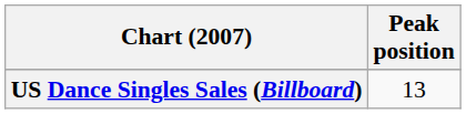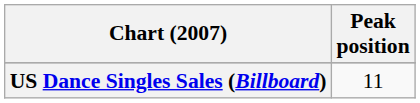 <table class="wikitable sortable plainrowheaders" style="text-align:center">
 <tr>
 <th scope="col">Chart (2007)</th>
 <th scope="col">Peak<br>position</th>
 </tr>
 <tr>
 </tr>
 <tr>
 </tr>
 <tr>
 </tr>
 <tr>
 </tr>
 <tr>
 </tr>
 <tr>
 </tr>
 <tr>
 </tr>
 <tr>
 </tr>
 <tr>
 </tr>
 <tr>
 </tr>
 <tr>
 </tr>
 <tr>
 <th scope="row">US <a href='#'>Dance Singles Sales</a> (<em><a href='#'>Billboard</a></em>)</th>
-<td>13</td>
+<td>11</td>
 </tr>
 </table>
